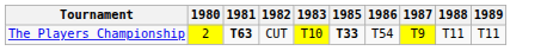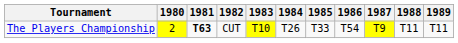 <table class="wikitable" style="font-size:95%;text-align:center;">
 <tr>
 <th>Tournament</th>
 <th>1980</th>
 <th>1981</th>
 <th>1982</th>
 <th>1983</th>
+<th>1984</th>
 <th>1985</th>
 <th>1986</th>
 <th>1987</th>
 <th>1988</th>
 <th>1989</th>
 </tr>
 <tr>
 <td align=left><a href='#'>The Players Championship</a></td>
 <td style="background:yellow;">2</td>
 <td><strong>T63</strong></td>
 <td>CUT</td>
 <td style="background:yellow;">T10</td>
-<td><strong>T33</strong></td>
+<td>T26</td>
+<td>T33</td>
 <td>T54</td>
 <td style="background:yellow;">T9</td>
 <td>T11</td>
 <td>T11</td>
 </tr>
 </table>
